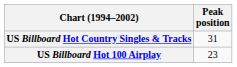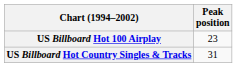 <table class="wikitable sortable plainrowheaders">
 <tr>
 <th scope="col">Chart (1994–2002)</th>
 <th scope="col">Peak<br>position</th>
 </tr>
 <tr>
+<th scope="row">US <em>Billboard</em> <a href='#'>Hot 100 Airplay</a></th>
+<td align="center">23</td>
+</tr>
+<tr>
 <th scope="row">US <em>Billboard</em> <a href='#'>Hot Country Singles & Tracks</a></th>
 <td align="center">31</td>
 </tr>
-<tr>
-<th scope="row">US <em>Billboard</em> <a href='#'>Hot 100 Airplay</a></th>
-<td align="center">23</td>
-</tr>
 </table>
